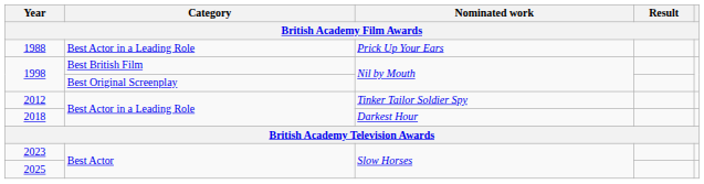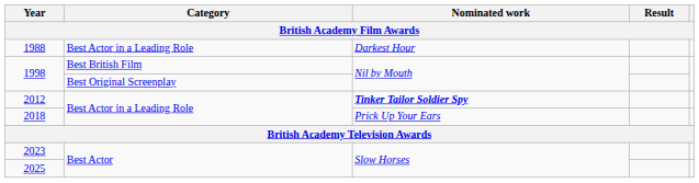 <table class=wikitable>
 <tr>
 <th scope="col" style="width:5em;">Year</th>
 <th scope="col" style="width:26em;">Category</th>
 <th scope="col" style="width:25em;">Nominated work</th>
 <th scope="col" style="width:5em;">Result</th>
 <th></th>
 </tr>
 <tr>
 <th colspan="5"><a href='#'>British Academy Film Awards</a></th>
 </tr>
 <tr>
 <td style="text-align:center;"><a href='#'>1988</a></td>
 <td><a href='#'>Best Actor in a Leading Role</a></td>
-<td><em><a href='#'>Prick Up Your Ears</a></em></td>
+<td><em><a href='#'>Darkest Hour</a></em></td>
 <td></td>
 <td style="text-align:center;"></td>
 </tr>
 <tr>
 <td style="text-align:center;", rowspan="2"><a href='#'>1998</a></td>
 <td><a href='#'>Best British Film</a></td>
 <td rowspan="2"><em><a href='#'>Nil by Mouth</a></em></td>
 <td></td>
 <td style="text-align:center;", rowspan=2></td>
 </tr>
 <tr>
 <td><a href='#'>Best Original Screenplay</a></td>
 <td></td>
 </tr>
 <tr>
 <td style="text-align:center;"><a href='#'>2012</a></td>
 <td rowspan="2"><a href='#'>Best Actor in a Leading Role</a></td>
-<td><em><a href='#'>Tinker Tailor Soldier Spy</a></em></td>
+<td><strong><em><a href='#'>Tinker Tailor Soldier Spy</a></em></strong></td>
 <td></td>
 <td style="text-align:center;"></td>
 </tr>
 <tr>
 <td style="text-align:center;"><a href='#'>2018</a></td>
-<td><em><a href='#'>Darkest Hour</a></em></td>
+<td><em><a href='#'>Prick Up Your Ears</a></em></td>
 <td></td>
 <td style="text-align:center;"></td>
 </tr>
 <tr>
 <th colspan="5"><a href='#'>British Academy Television Awards</a></th>
 </tr>
 <tr>
 <td style="text-align:center;"><a href='#'>2023</a></td>
 <td rowspan=2><a href='#'>Best Actor</a></td>
 <td rowspan=2><em><a href='#'>Slow Horses</a></em></td>
 <td></td>
 <td style="text-align:center;"></td>
 </tr>
 <tr>
 <td style="text-align:center;"><a href='#'>2025</a></td>
 <td></td>
 <td></td>
 </tr>
 </table>
